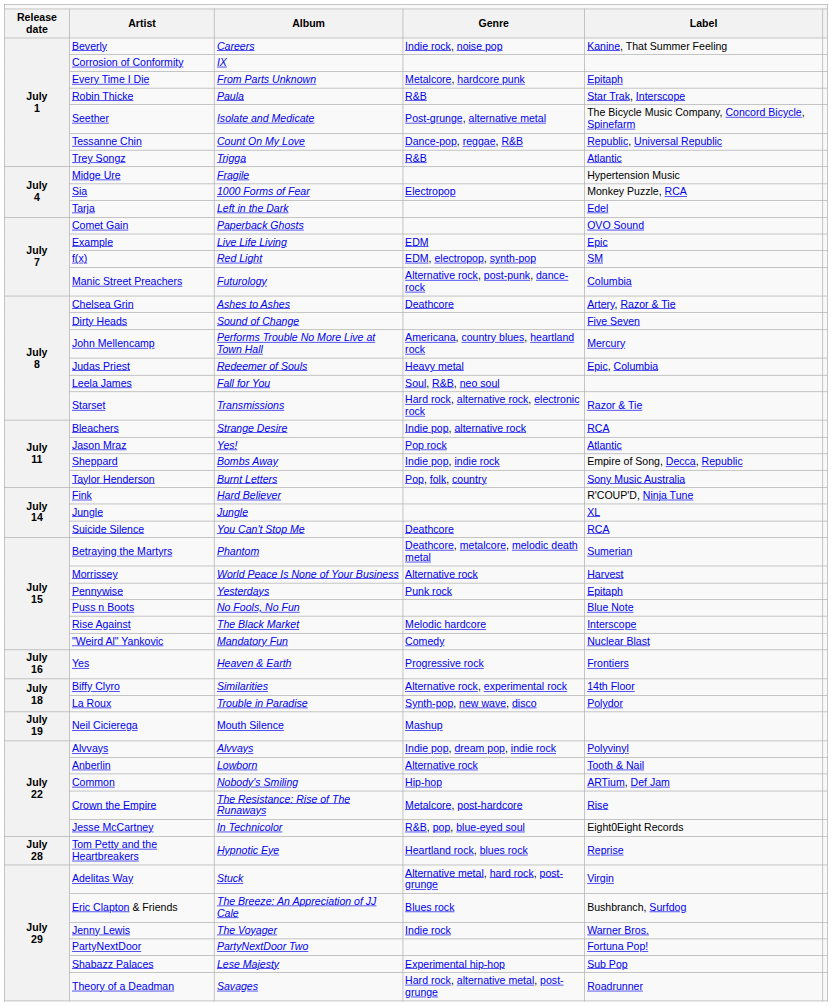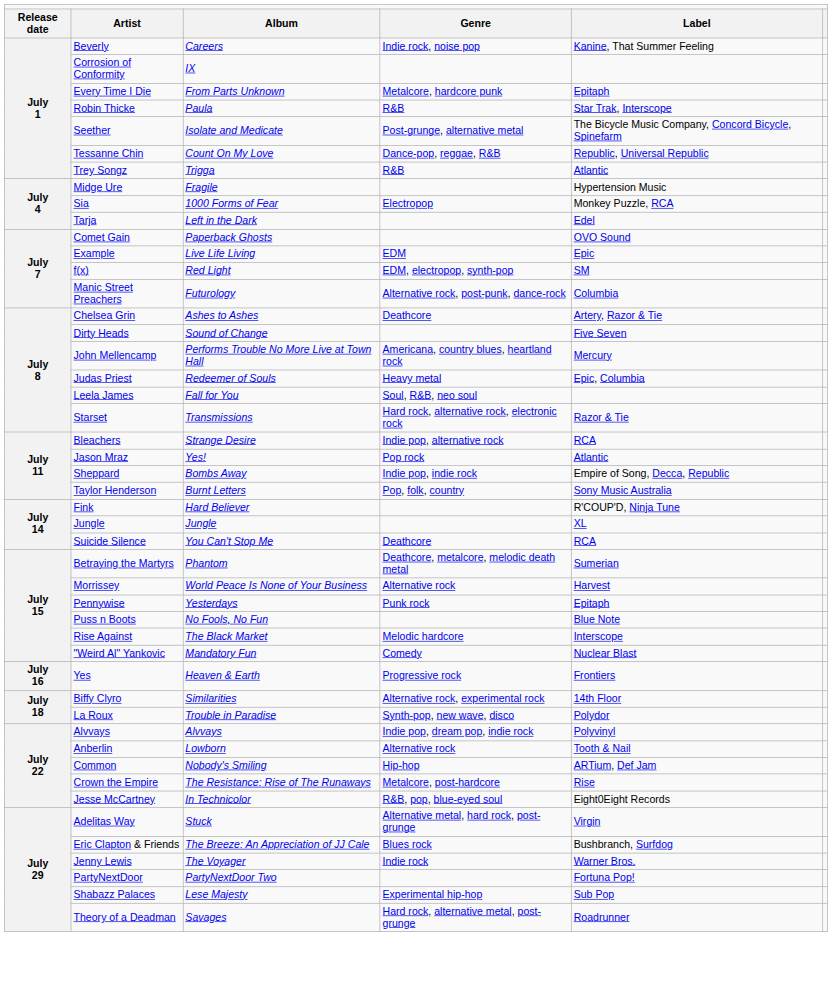 <table class="wikitable plainrowheaders">
 <tr>
 <td colspan="6" style="text-align:center;"></td>
 </tr>
 <tr>
 <th scope="col">Release date</th>
 <th scope="col">Artist</th>
 <th scope="col">Album</th>
 <th scope="col">Genre</th>
 <th scope="col">Label</th>
 <th scope="col"></th>
 </tr>
 <tr>
 <th scope="row" rowspan="7" style="text-align:center;">July<br>1</th>
 <td><a href='#'>Beverly</a></td>
 <td><em><a href='#'>Careers</a></em></td>
 <td><a href='#'>Indie rock</a>, <a href='#'>noise pop</a></td>
 <td><a href='#'>Kanine</a>, That Summer Feeling</td>
 <td></td>
 </tr>
 <tr>
 <td><a href='#'>Corrosion of Conformity</a></td>
 <td><em><a href='#'>IX</a></em></td>
 <td></td>
 <td></td>
 <td></td>
 </tr>
 <tr>
 <td><a href='#'>Every Time I Die</a></td>
 <td><em><a href='#'>From Parts Unknown</a></em></td>
 <td><a href='#'>Metalcore</a>, <a href='#'>hardcore punk</a></td>
 <td><a href='#'>Epitaph</a></td>
 <td></td>
 </tr>
 <tr>
 <td><a href='#'>Robin Thicke</a></td>
 <td><em><a href='#'>Paula</a></em></td>
 <td><a href='#'>R&B</a></td>
 <td><a href='#'>Star Trak</a>, <a href='#'>Interscope</a></td>
 <td></td>
 </tr>
 <tr>
 <td><a href='#'>Seether</a></td>
 <td><em><a href='#'>Isolate and Medicate</a></em></td>
 <td><a href='#'>Post-grunge</a>, <a href='#'>alternative metal</a></td>
 <td>The Bicycle Music Company, <a href='#'>Concord Bicycle</a>, <a href='#'>Spinefarm</a></td>
 <td></td>
 </tr>
 <tr>
 <td><a href='#'>Tessanne Chin</a></td>
 <td><em><a href='#'>Count On My Love</a></em></td>
 <td><a href='#'>Dance-pop</a>, <a href='#'>reggae</a>, <a href='#'>R&B</a></td>
 <td><a href='#'>Republic</a>, <a href='#'>Universal Republic</a></td>
 <td></td>
 </tr>
 <tr>
 <td><a href='#'>Trey Songz</a></td>
 <td><em><a href='#'>Trigga</a></em></td>
 <td><a href='#'>R&B</a></td>
 <td><a href='#'>Atlantic</a></td>
 <td></td>
 </tr>
 <tr>
 <th scope="row" rowspan="3" style="text-align:center;">July<br>4</th>
 <td><a href='#'>Midge Ure</a></td>
 <td><em><a href='#'>Fragile</a></em></td>
 <td></td>
 <td>Hypertension Music</td>
 <td></td>
 </tr>
 <tr>
 <td><a href='#'>Sia</a></td>
 <td><em><a href='#'>1000 Forms of Fear</a></em></td>
 <td><a href='#'>Electropop</a></td>
 <td>Monkey Puzzle, <a href='#'>RCA</a></td>
 <td></td>
 </tr>
 <tr>
 <td><a href='#'>Tarja</a></td>
 <td><em><a href='#'>Left in the Dark</a></em></td>
 <td></td>
 <td><a href='#'>Edel</a></td>
 <td></td>
 </tr>
 <tr>
 <th scope="row" rowspan="4" style="text-align:center;">July<br>7</th>
 <td><a href='#'>Comet Gain</a></td>
 <td><em><a href='#'>Paperback Ghosts</a></em></td>
 <td></td>
 <td><a href='#'>OVO Sound</a></td>
 <td></td>
 </tr>
 <tr>
 <td><a href='#'>Example</a></td>
 <td><em><a href='#'>Live Life Living</a></em></td>
 <td><a href='#'>EDM</a></td>
 <td><a href='#'>Epic</a></td>
 <td></td>
 </tr>
 <tr>
 <td><a href='#'>f(x)</a></td>
 <td><em><a href='#'>Red Light</a></em></td>
 <td><a href='#'>EDM</a>, <a href='#'>electropop</a>, <a href='#'>synth-pop</a></td>
 <td><a href='#'>SM</a></td>
 <td></td>
 </tr>
 <tr>
 <td><a href='#'>Manic Street Preachers</a></td>
 <td><em><a href='#'>Futurology</a></em></td>
 <td><a href='#'>Alternative rock</a>, <a href='#'>post-punk</a>, <a href='#'>dance-rock</a></td>
 <td><a href='#'>Columbia</a></td>
 <td></td>
 </tr>
 <tr>
 <th scope="row" rowspan="6" style="text-align:center;">July<br>8</th>
 <td><a href='#'>Chelsea Grin</a></td>
 <td><em><a href='#'>Ashes to Ashes</a></em></td>
 <td><a href='#'>Deathcore</a></td>
 <td><a href='#'>Artery</a>, <a href='#'>Razor & Tie</a></td>
 <td></td>
 </tr>
 <tr>
 <td><a href='#'>Dirty Heads</a></td>
 <td><em><a href='#'>Sound of Change</a></em></td>
 <td></td>
 <td><a href='#'>Five Seven</a></td>
 <td></td>
 </tr>
 <tr>
 <td><a href='#'>John Mellencamp</a></td>
 <td><em><a href='#'>Performs Trouble No More Live at Town Hall</a></em></td>
 <td><a href='#'>Americana</a>, <a href='#'>country blues</a>, <a href='#'>heartland rock</a></td>
 <td><a href='#'>Mercury</a></td>
 <td></td>
 </tr>
 <tr>
 <td><a href='#'>Judas Priest</a></td>
 <td><em><a href='#'>Redeemer of Souls</a></em></td>
 <td><a href='#'>Heavy metal</a></td>
 <td><a href='#'>Epic</a>, <a href='#'>Columbia</a></td>
 <td></td>
 </tr>
 <tr>
 <td><a href='#'>Leela James</a></td>
 <td><em><a href='#'>Fall for You</a></em></td>
 <td><a href='#'>Soul</a>, <a href='#'>R&B</a>, <a href='#'>neo soul</a></td>
 <td></td>
 <td></td>
 </tr>
 <tr>
 <td><a href='#'>Starset</a></td>
 <td><em><a href='#'>Transmissions</a></em></td>
 <td><a href='#'>Hard rock</a>, <a href='#'>alternative rock</a>, <a href='#'>electronic rock</a></td>
 <td><a href='#'>Razor & Tie</a></td>
 <td></td>
 </tr>
 <tr>
 <th scope="row" rowspan="4" style="text-align:center;">July<br>11</th>
 <td><a href='#'>Bleachers</a></td>
 <td><em><a href='#'>Strange Desire</a></em></td>
 <td><a href='#'>Indie pop</a>, <a href='#'>alternative rock</a></td>
 <td><a href='#'>RCA</a></td>
 <td></td>
 </tr>
 <tr>
 <td><a href='#'>Jason Mraz</a></td>
 <td><em><a href='#'>Yes!</a></em></td>
 <td><a href='#'>Pop rock</a></td>
 <td><a href='#'>Atlantic</a></td>
 <td></td>
 </tr>
 <tr>
 <td><a href='#'>Sheppard</a></td>
 <td><em><a href='#'>Bombs Away</a></em></td>
 <td><a href='#'>Indie pop</a>, <a href='#'>indie rock</a></td>
 <td>Empire of Song, <a href='#'>Decca</a>, <a href='#'>Republic</a></td>
 <td></td>
 </tr>
 <tr>
 <td><a href='#'>Taylor Henderson</a></td>
 <td><em><a href='#'>Burnt Letters</a></em></td>
 <td><a href='#'>Pop</a>, <a href='#'>folk</a>, <a href='#'>country</a></td>
 <td><a href='#'>Sony Music Australia</a></td>
 <td></td>
 </tr>
 <tr>
 <th scope="row" rowspan="3" style="text-align:center;">July<br>14</th>
 <td><a href='#'>Fink</a></td>
 <td><em><a href='#'>Hard Believer</a></em></td>
 <td></td>
 <td>R'COUP'D, <a href='#'>Ninja Tune</a></td>
 <td></td>
 </tr>
 <tr>
 <td><a href='#'>Jungle</a></td>
 <td><em><a href='#'>Jungle</a></em></td>
 <td></td>
 <td><a href='#'>XL</a></td>
 <td></td>
 </tr>
 <tr>
 <td><a href='#'>Suicide Silence</a></td>
 <td><em><a href='#'>You Can't Stop Me</a></em></td>
 <td><a href='#'>Deathcore</a></td>
 <td><a href='#'>RCA</a></td>
 <td></td>
 </tr>
 <tr>
 <th scope="row" rowspan="6" style="text-align:center;">July<br>15</th>
 <td><a href='#'>Betraying the Martyrs</a></td>
 <td><em><a href='#'>Phantom</a></em></td>
 <td><a href='#'>Deathcore</a>, <a href='#'>metalcore</a>, <a href='#'>melodic death metal</a></td>
 <td><a href='#'>Sumerian</a></td>
 <td></td>
 </tr>
 <tr>
 <td><a href='#'>Morrissey</a></td>
 <td><em><a href='#'>World Peace Is None of Your Business</a></em></td>
 <td><a href='#'>Alternative rock</a></td>
 <td><a href='#'>Harvest</a></td>
 <td></td>
 </tr>
 <tr>
 <td><a href='#'>Pennywise</a></td>
 <td><em><a href='#'>Yesterdays</a></em></td>
 <td><a href='#'>Punk rock</a></td>
 <td><a href='#'>Epitaph</a></td>
 <td></td>
 </tr>
 <tr>
 <td><a href='#'>Puss n Boots</a></td>
 <td><em><a href='#'>No Fools, No Fun</a></em></td>
 <td></td>
 <td><a href='#'>Blue Note</a></td>
 <td></td>
 </tr>
 <tr>
 <td><a href='#'>Rise Against</a></td>
 <td><em><a href='#'>The Black Market</a></em></td>
 <td><a href='#'>Melodic hardcore</a></td>
 <td><a href='#'>Interscope</a></td>
 <td></td>
 </tr>
 <tr>
 <td><a href='#'>"Weird Al" Yankovic</a></td>
 <td><em><a href='#'>Mandatory Fun</a></em></td>
 <td><a href='#'>Comedy</a></td>
 <td><a href='#'>Nuclear Blast</a></td>
 <td></td>
 </tr>
 <tr>
 <th scope="row" style="text-align:center;">July<br>16</th>
 <td><a href='#'>Yes</a></td>
 <td><em><a href='#'>Heaven & Earth</a></em></td>
 <td><a href='#'>Progressive rock</a></td>
 <td><a href='#'>Frontiers</a></td>
 <td></td>
 </tr>
 <tr>
 <th scope="row" rowspan="2" style="text-align:center;">July<br>18</th>
 <td><a href='#'>Biffy Clyro</a></td>
 <td><em><a href='#'>Similarities</a></em></td>
 <td><a href='#'>Alternative rock</a>, <a href='#'>experimental rock</a></td>
 <td><a href='#'>14th Floor</a></td>
 <td></td>
 </tr>
 <tr>
 <td><a href='#'>La Roux</a></td>
 <td><em><a href='#'>Trouble in Paradise</a></em></td>
 <td><a href='#'>Synth-pop</a>, <a href='#'>new wave</a>, <a href='#'>disco</a></td>
 <td><a href='#'>Polydor</a></td>
 <td></td>
 </tr>
 <tr>
-<th scope="row" style="text-align:center;">July<br>19</th>
-<td><a href='#'>Neil Cicierega</a></td>
-<td><a href='#'>Mouth Silence</a></td>
-<td><a href='#'>Mashup</a></td>
-<td></td>
-<td></td>
-</tr>
-<tr>
 <th scope="row" rowspan="5" style="text-align:center;">July<br>22</th>
 <td><a href='#'>Alvvays</a></td>
 <td><em><a href='#'>Alvvays</a></em></td>
 <td><a href='#'>Indie pop</a>, <a href='#'>dream pop</a>, <a href='#'>indie rock</a></td>
 <td><a href='#'>Polyvinyl</a></td>
 <td></td>
 </tr>
 <tr>
 <td><a href='#'>Anberlin</a></td>
 <td><em><a href='#'>Lowborn</a></em></td>
 <td><a href='#'>Alternative rock</a></td>
 <td><a href='#'>Tooth & Nail</a></td>
 <td></td>
 </tr>
 <tr>
 <td><a href='#'>Common</a></td>
 <td><em><a href='#'>Nobody's Smiling</a></em></td>
 <td><a href='#'>Hip-hop</a></td>
 <td><a href='#'>ARTium</a>, <a href='#'>Def Jam</a></td>
 <td></td>
 </tr>
 <tr>
 <td><a href='#'>Crown the Empire</a></td>
 <td><em><a href='#'>The Resistance: Rise of The Runaways</a></em></td>
 <td><a href='#'>Metalcore</a>, <a href='#'>post-hardcore</a></td>
 <td><a href='#'>Rise</a></td>
 <td></td>
 </tr>
 <tr>
 <td><a href='#'>Jesse McCartney</a></td>
 <td><em><a href='#'>In Technicolor</a></em></td>
 <td><a href='#'>R&B</a>, <a href='#'>pop</a>, <a href='#'>blue-eyed soul</a></td>
 <td>Eight0Eight Records</td>
-<td></td>
-</tr>
-<tr>
-<th scope="row" style="text-align:center;">July<br>28</th>
-<td><a href='#'>Tom Petty and the Heartbreakers</a></td>
-<td><em><a href='#'>Hypnotic Eye</a></em></td>
-<td><a href='#'>Heartland rock</a>, <a href='#'>blues rock</a></td>
-<td><a href='#'>Reprise</a></td>
 <td></td>
 </tr>
 <tr>
 <th scope="row" rowspan="6" style="text-align:center;">July<br>29</th>
 <td><a href='#'>Adelitas Way</a></td>
 <td><em><a href='#'>Stuck</a></em></td>
 <td><a href='#'>Alternative metal</a>, <a href='#'>hard rock</a>, <a href='#'>post-grunge</a></td>
 <td><a href='#'>Virgin</a></td>
 <td></td>
 </tr>
 <tr>
 <td><a href='#'>Eric Clapton</a> & Friends</td>
 <td><em><a href='#'>The Breeze: An Appreciation of JJ Cale</a></em></td>
 <td><a href='#'>Blues rock</a></td>
 <td>Bushbranch, <a href='#'>Surfdog</a></td>
 <td></td>
 </tr>
 <tr>
 <td><a href='#'>Jenny Lewis</a></td>
 <td><em><a href='#'>The Voyager</a></em></td>
 <td><a href='#'>Indie rock</a></td>
 <td><a href='#'>Warner Bros.</a></td>
 <td></td>
 </tr>
 <tr>
 <td><a href='#'>PartyNextDoor</a></td>
 <td><em><a href='#'>PartyNextDoor Two</a></em></td>
 <td></td>
 <td><a href='#'>Fortuna Pop!</a></td>
 <td></td>
 </tr>
 <tr>
 <td><a href='#'>Shabazz Palaces</a></td>
 <td><em><a href='#'>Lese Majesty</a></em></td>
 <td><a href='#'>Experimental hip-hop</a></td>
 <td><a href='#'>Sub Pop</a></td>
 <td></td>
 </tr>
 <tr>
 <td><a href='#'>Theory of a Deadman</a></td>
 <td><em><a href='#'>Savages</a></em></td>
 <td><a href='#'>Hard rock</a>, <a href='#'>alternative metal</a>, <a href='#'>post-grunge</a></td>
 <td><a href='#'>Roadrunner</a></td>
 <td></td>
 </tr>
 </table>
